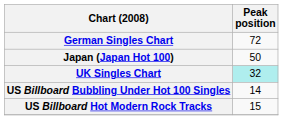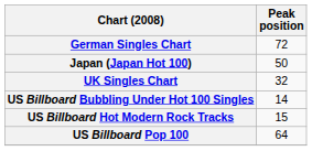 <table class="wikitable sortable plainrowheaders" style="text-align:center;">
 <tr>
 <th>Chart (2008)</th>
 <th>Peak<br>position</th>
 </tr>
 <tr>
 <th scope="row"><a href='#'>German Singles Chart</a></th>
 <td>72</td>
 </tr>
 <tr>
 <th scope="row">Japan (<a href='#'>Japan Hot 100</a>)</th>
 <td>50</td>
 </tr>
 <tr>
 <th scope="row"><a href='#'>UK Singles Chart</a></th>
-<td style="background: paleturquoise;">32</td>
+<td>32</td>
 </tr>
 <tr>
 <th scope="row">US <em>Billboard</em> <a href='#'>Bubbling Under Hot 100 Singles</a></th>
 <td>14</td>
 </tr>
 <tr>
 <th scope="row">US <em>Billboard</em> <a href='#'>Hot Modern Rock Tracks</a></th>
 <td>15</td>
 </tr>
 <tr>
+<th scope="row">US <em>Billboard</em> <a href='#'>Pop 100</a></th>
+<td>64</td>
+</tr>
+<tr>
 </tr>
 </table>
